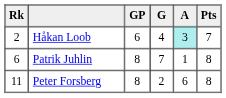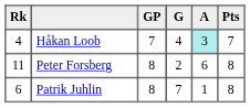 <table border=1 cellpadding=5 cellspacing=0>
 <tr>
 <th bgcolor="#efefef" width="20">Rk</th>
 <th bgcolor="#efefef" width="120"></th>
 <th bgcolor="#efefef" width="20">GP</th>
 <th bgcolor="#efefef" width="20">G</th>
 <th bgcolor="#efefef" width="20">A</th>
 <th bgcolor="#efefef" width="20">Pts</th>
 </tr>
 <tr align=center>
-<td>2</td>
+<td>4</td>
 <td align=left><a href='#'>Håkan Loob</a></td>
-<td>6</td>
+<td>7</td>
 <td>4</td>
 <td style="background: paleturquoise;">3</td>
 <td>7</td>
+</tr>
+<tr align=center>
+<td>11</td>
+<td align=left><a href='#'>Peter Forsberg</a></td>
+<td>8</td>
+<td>2</td>
+<td>6</td>
+<td>8</td>
 </tr>
 <tr align=center>
 <td>6</td>
 <td align=left><a href='#'>Patrik Juhlin</a></td>
 <td>8</td>
 <td>7</td>
 <td>1</td>
 <td>8</td>
 </tr>
-<tr align=center>
-<td>11</td>
-<td align=left><a href='#'>Peter Forsberg</a></td>
-<td>8</td>
-<td>2</td>
-<td>6</td>
-<td>8</td>
-</tr>
 </table>
